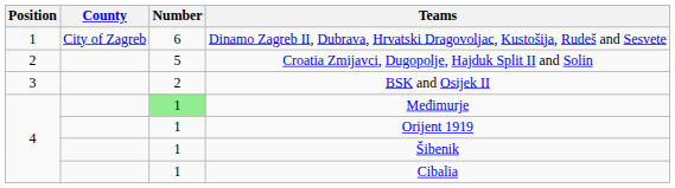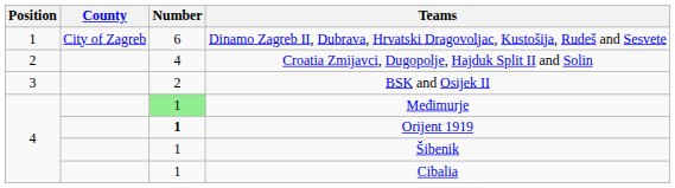 <table class="wikitable">
 <tr>
 <th>Position</th>
 <th><a href='#'>County</a></th>
 <th>Number</th>
 <th>Teams</th>
 </tr>
 <tr>
 <td align=center>1</td>
 <td><a href='#'> City of Zagreb</a></td>
 <td align=center>6</td>
 <td align=center><a href='#'>Dinamo Zagreb II</a>, <a href='#'>Dubrava</a>, <a href='#'>Hrvatski Dragovoljac</a>, <a href='#'>Kustošija</a>, <a href='#'>Rudeš</a> and <a href='#'>Sesvete</a></td>
 </tr>
 <tr>
 <td align=center>2</td>
 <td></td>
-<td align=center>5</td>
+<td align=center>4</td>
 <td align=center><a href='#'>Croatia Zmijavci</a>, <a href='#'>Dugopolje</a>, <a href='#'>Hajduk Split II</a> and <a href='#'>Solin</a></td>
 </tr>
 <tr>
 <td align=center>3</td>
 <td></td>
 <td align=center>2</td>
 <td align=center><a href='#'>BSK</a> and <a href='#'>Osijek II</a></td>
 </tr>
 <tr>
 <td align=center rowspan="4">4</td>
 <td></td>
 <td align=center style="background: lightgreen;">1</td>
 <td align=center><a href='#'>Međimurje</a></td>
 </tr>
 <tr>
 <td></td>
-<td align=center>1</td>
+<td align=center><strong>1</strong></td>
 <td align=center><a href='#'>Orijent 1919</a></td>
 </tr>
 <tr>
 <td></td>
 <td align=center>1</td>
 <td align=center><a href='#'>Šibenik</a></td>
 </tr>
 <tr>
 <td></td>
 <td align=center>1</td>
 <td align=center><a href='#'>Cibalia</a></td>
 </tr>
 </table>
